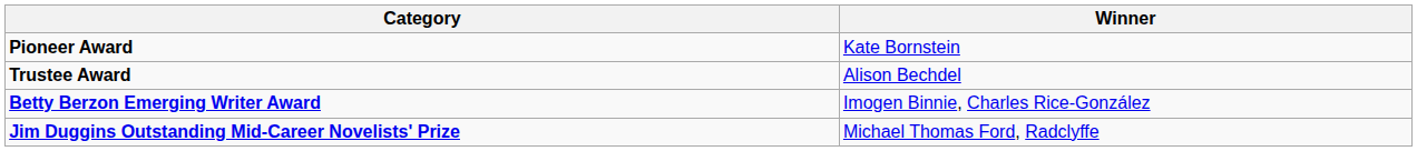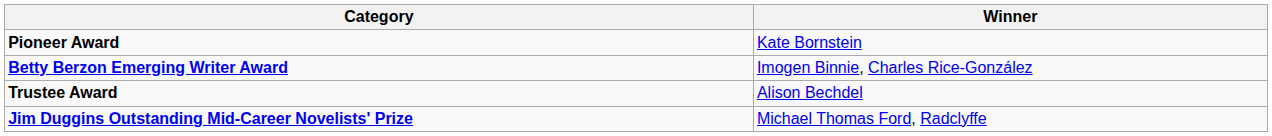 <table class="wikitable" width="100%">
 <tr>
 <th>Category</th>
 <th>Winner</th>
 </tr>
 <tr>
 <td><strong>Pioneer Award</strong></td>
 <td><a href='#'>Kate Bornstein</a></td>
 </tr>
 <tr>
+<td><strong><a href='#'>Betty Berzon Emerging Writer Award</a></strong></td>
+<td><a href='#'>Imogen Binnie</a>, <a href='#'>Charles Rice-González</a></td>
+</tr>
+<tr>
 <td><strong>Trustee Award</strong></td>
 <td><a href='#'>Alison Bechdel</a></td>
-</tr>
-<tr>
-<td><strong><a href='#'>Betty Berzon Emerging Writer Award</a></strong></td>
-<td><a href='#'>Imogen Binnie</a>, <a href='#'>Charles Rice-González</a></td>
 </tr>
 <tr>
 <td><strong><a href='#'>Jim Duggins Outstanding Mid-Career Novelists' Prize</a></strong></td>
 <td><a href='#'>Michael Thomas Ford</a>, <a href='#'>Radclyffe</a></td>
 </tr>
 </table>
